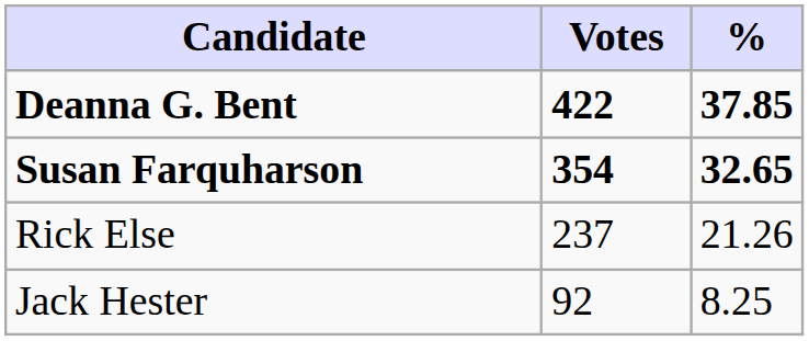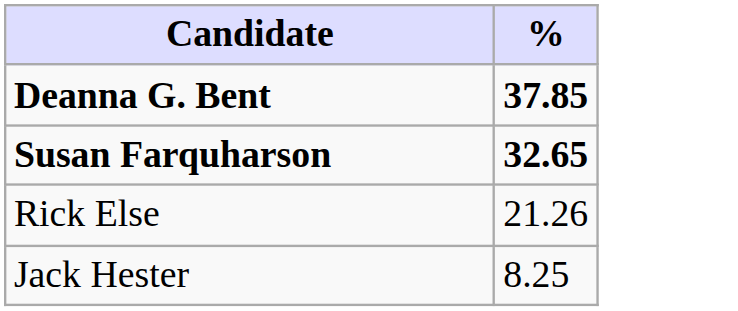 <table class="wikitable">
 <tr>
 <th style="background:#ddf; width:200px;">Candidate</th>
-<th style="background:#ddf; width:50px;">Votes</th>
 <th style="background:#ddf; width:30px;">%</th>
 </tr>
 <tr>
 <td><strong>Deanna G. Bent</strong></td>
-<td><strong>422</strong></td>
 <td><strong>37.85</strong></td>
 </tr>
 <tr>
 <td><strong>Susan Farquharson</strong></td>
-<td><strong>354</strong></td>
 <td><strong>32.65</strong></td>
 </tr>
 <tr>
 <td>Rick Else</td>
-<td>237</td>
 <td>21.26</td>
 </tr>
 <tr>
 <td>Jack Hester</td>
-<td>92</td>
 <td>8.25</td>
 </tr>
 </table>
